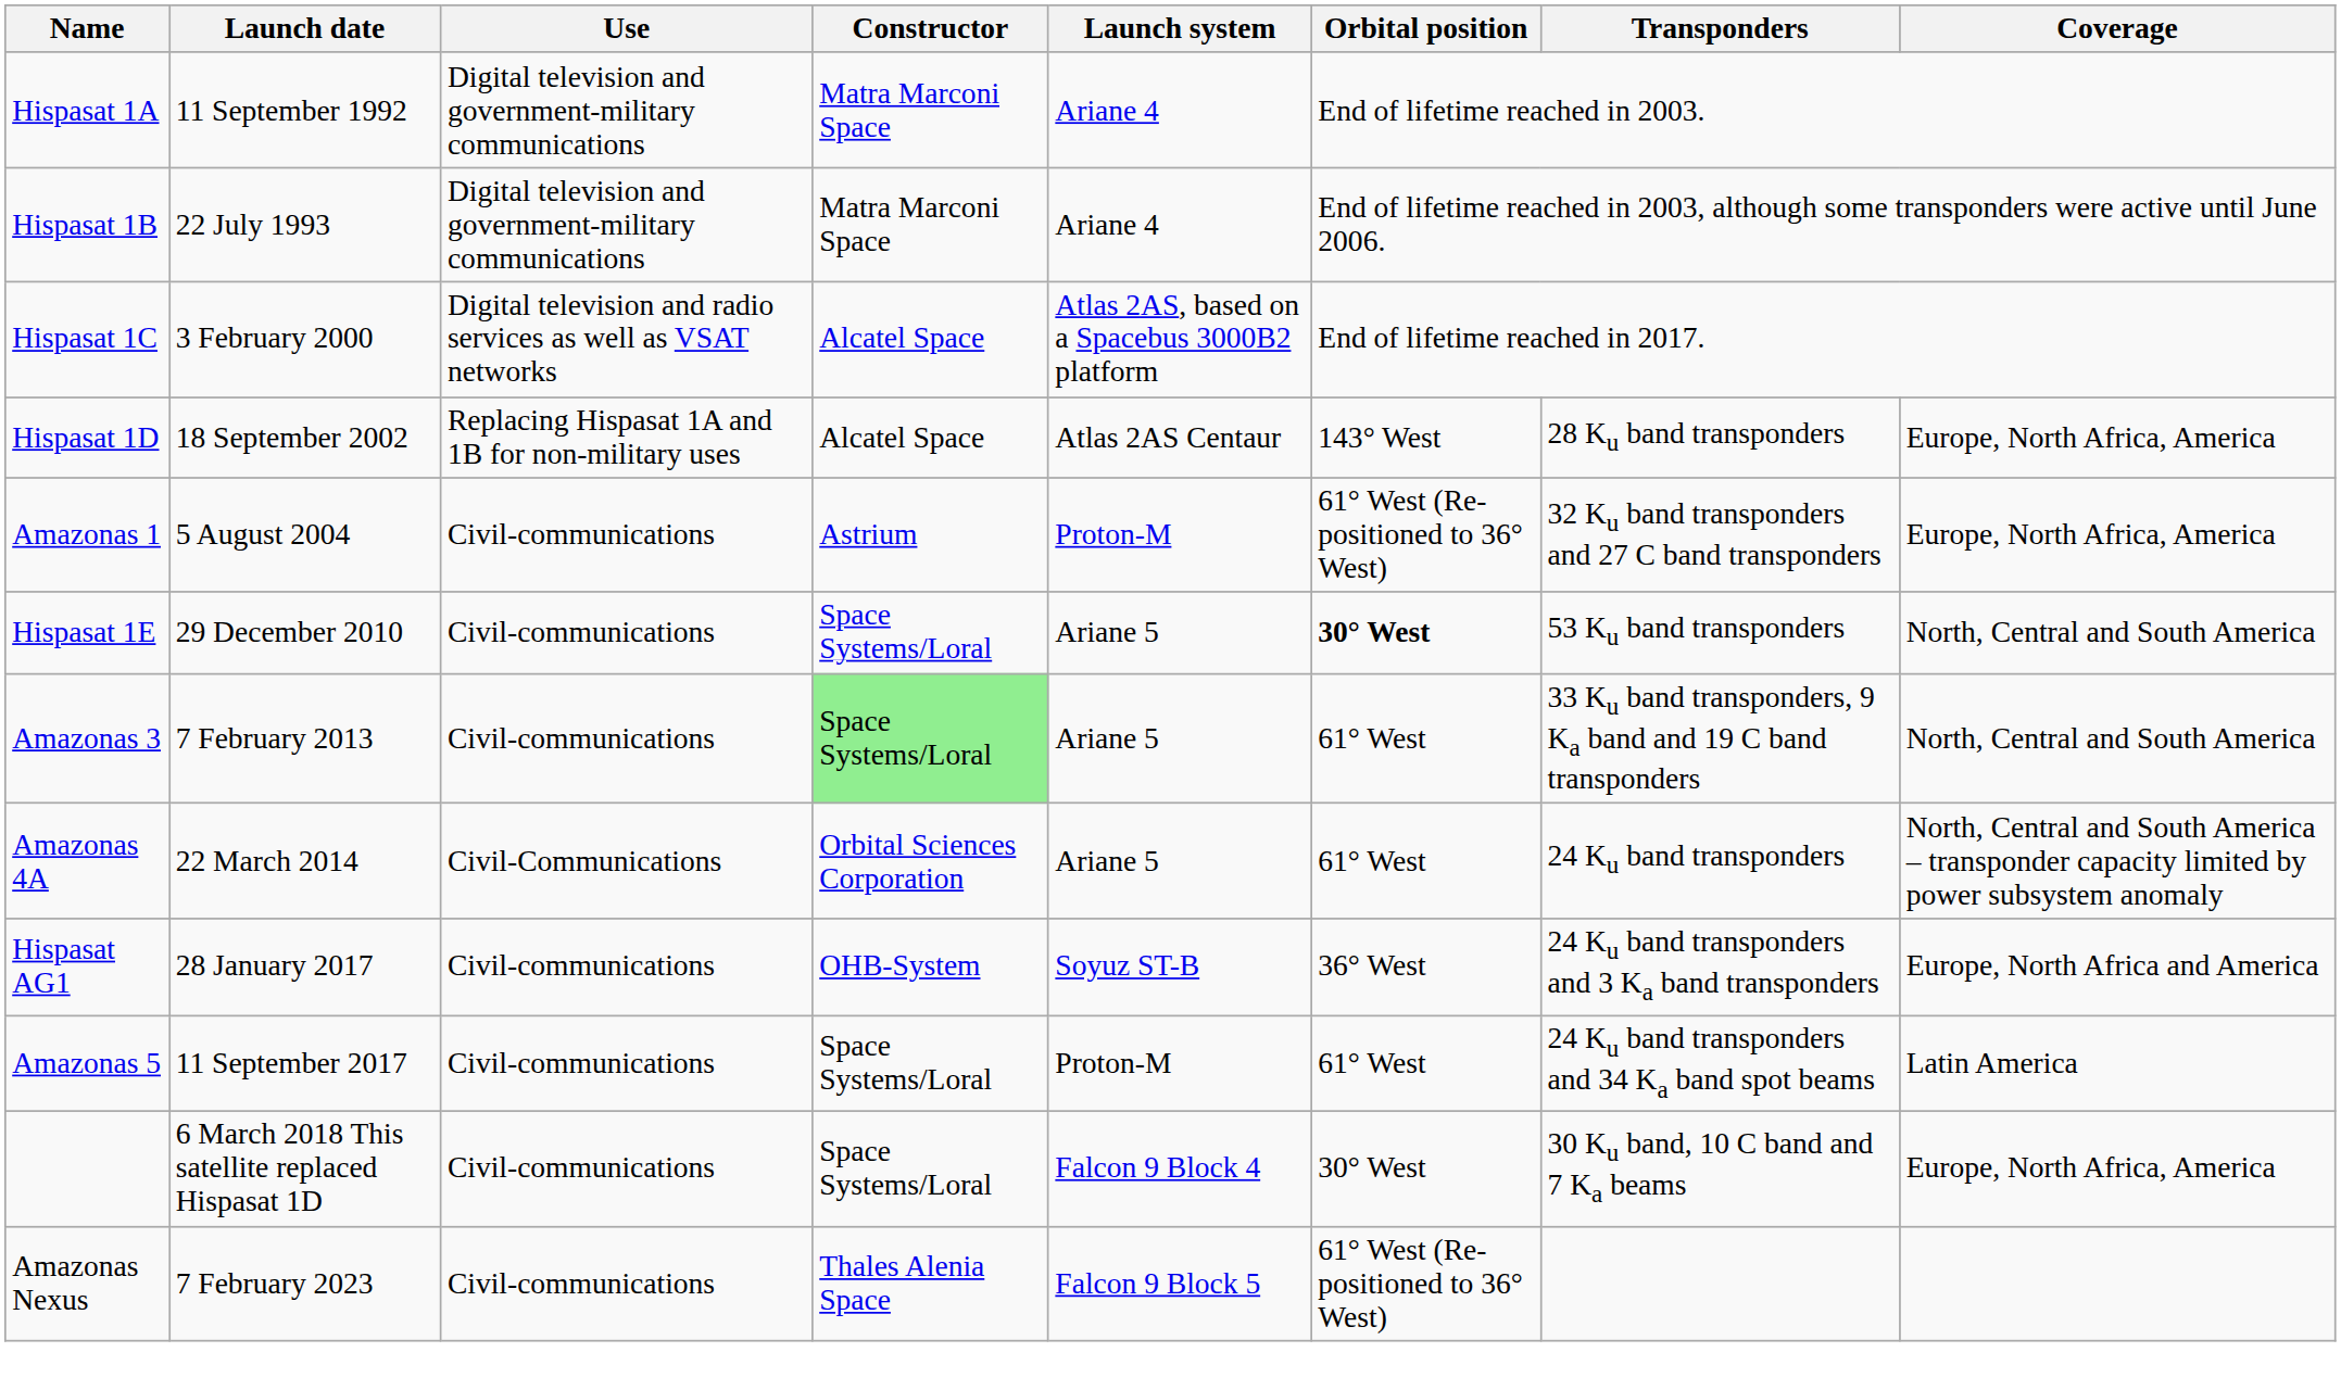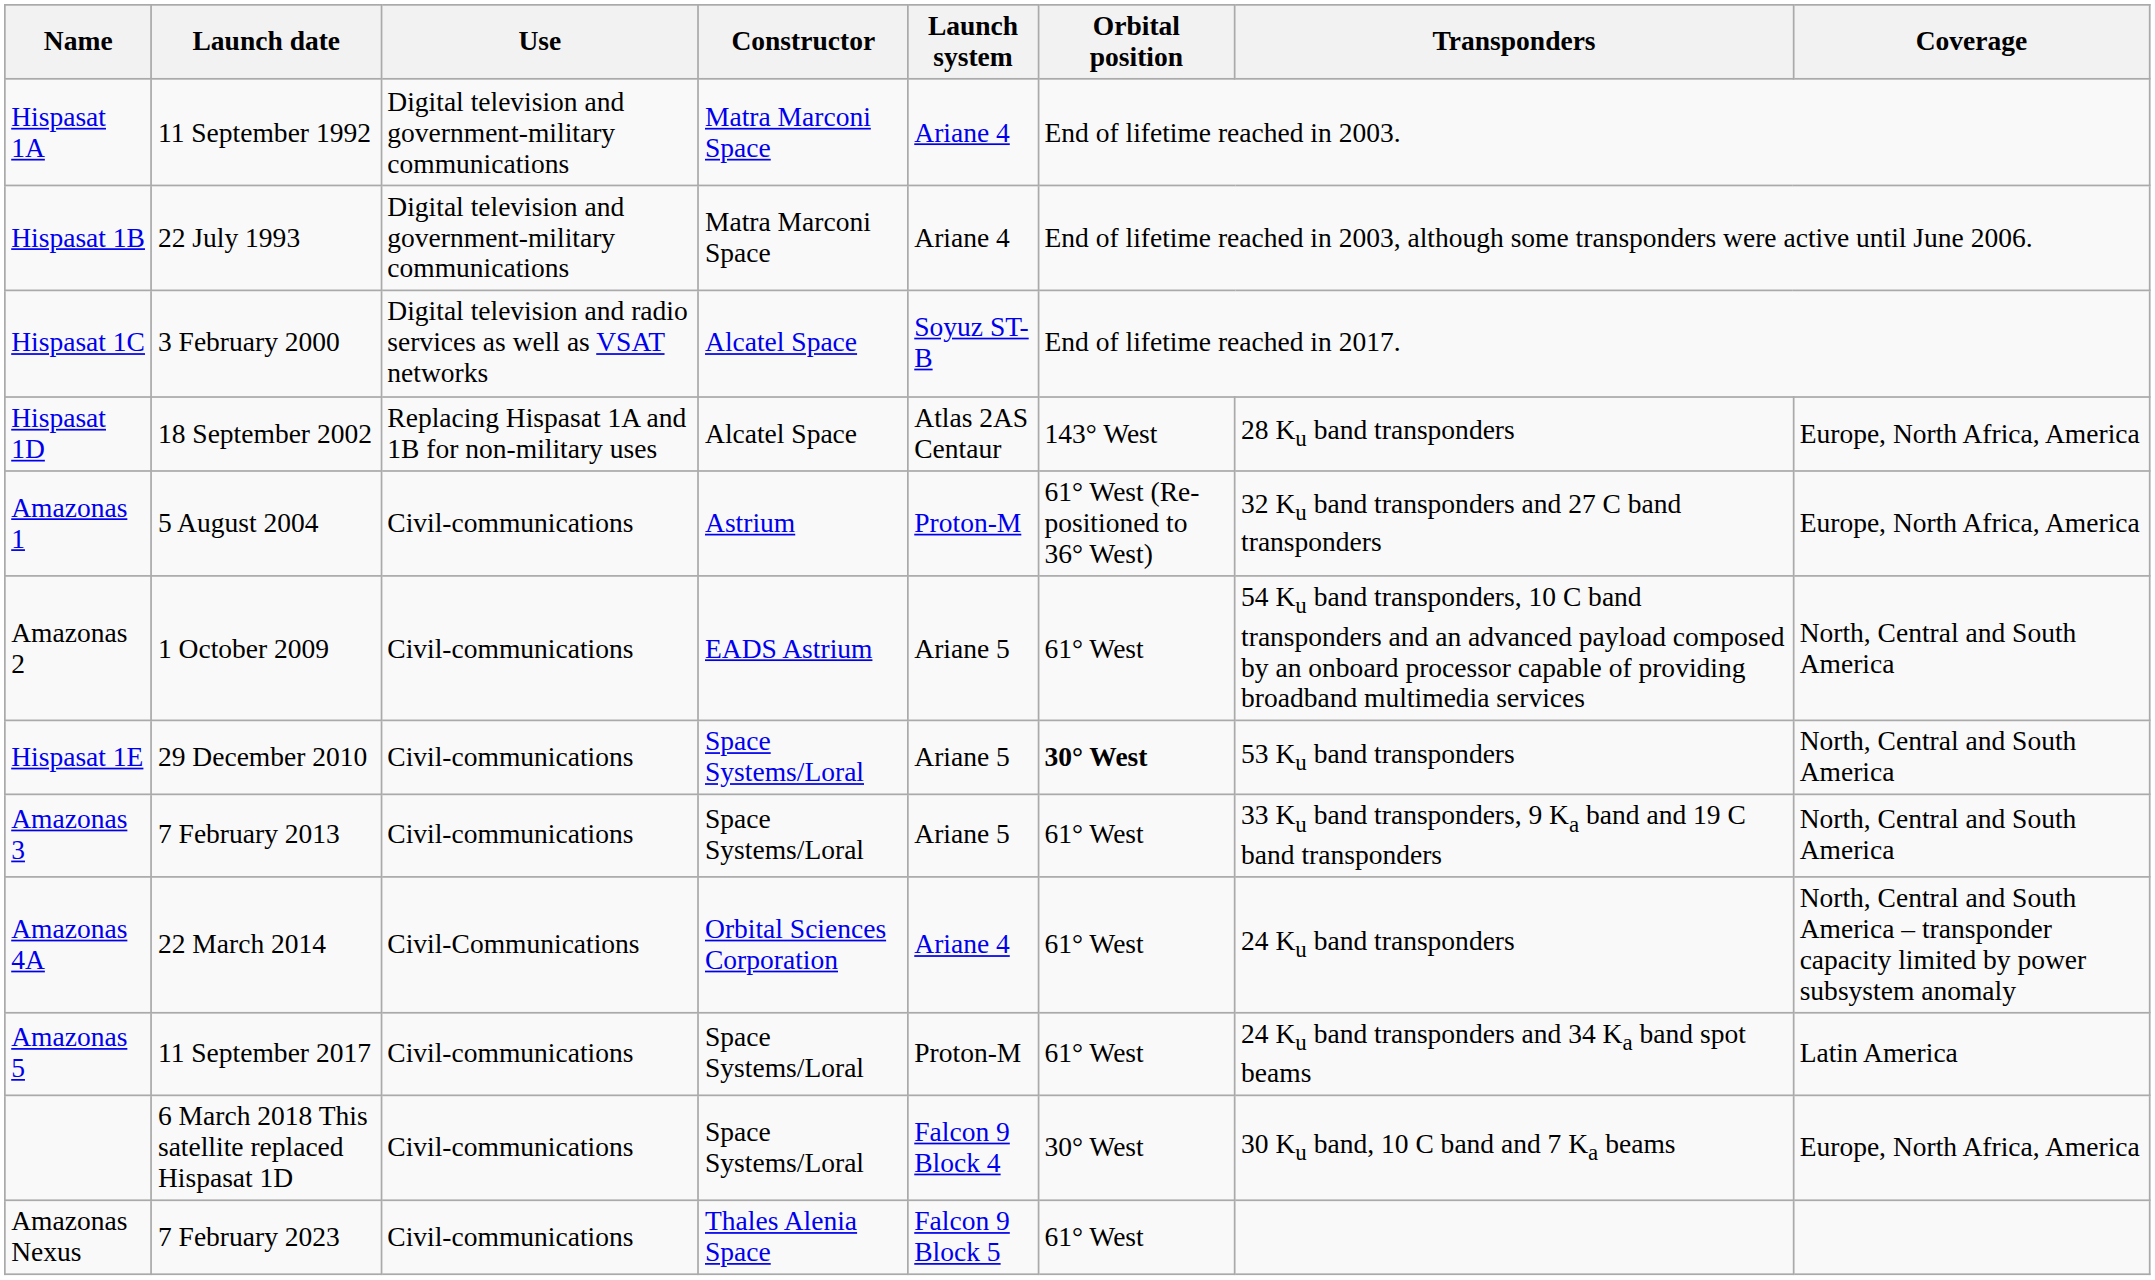 <table class="wikitable">
 <tr>
 <th>Name</th>
 <th>Launch date</th>
 <th>Use</th>
 <th>Constructor</th>
 <th>Launch system</th>
 <th>Orbital position</th>
 <th>Transponders</th>
 <th>Coverage</th>
 </tr>
 <tr>
 <td><a href='#'>Hispasat 1A</a></td>
 <td>11 September 1992</td>
 <td>Digital television and government-military communications</td>
 <td><a href='#'>Matra Marconi Space</a></td>
 <td><a href='#'>Ariane 4</a></td>
 <td colspan="3">End of lifetime reached in 2003.</td>
 </tr>
 <tr>
 <td><a href='#'>Hispasat 1B</a></td>
 <td>22 July 1993</td>
 <td>Digital television and government-military communications</td>
 <td>Matra Marconi Space</td>
 <td>Ariane 4</td>
 <td colspan="3">End of lifetime reached in 2003, although some transponders were active until June 2006.</td>
 </tr>
 <tr>
 <td><a href='#'>Hispasat 1C</a></td>
 <td>3 February 2000</td>
 <td>Digital television and radio services as well as <a href='#'>VSAT</a> networks</td>
 <td><a href='#'>Alcatel Space</a></td>
-<td><a href='#'>Atlas 2AS</a>, based on a <a href='#'>Spacebus 3000B2</a> platform</td>
+<td><a href='#'>Soyuz ST-B</a></td>
 <td colspan="3">End of lifetime reached in 2017.</td>
 </tr>
 <tr>
 <td><a href='#'>Hispasat 1D</a></td>
 <td>18 September 2002</td>
 <td>Replacing Hispasat 1A and 1B for non-military uses</td>
 <td>Alcatel Space</td>
 <td>Atlas 2AS Centaur</td>
 <td>143° West</td>
 <td>28 K<sub>u</sub> band transponders</td>
 <td>Europe, North Africa, America</td>
 </tr>
 <tr>
 <td><a href='#'>Amazonas 1</a></td>
 <td>5 August 2004</td>
 <td>Civil-communications</td>
 <td><a href='#'>Astrium</a></td>
 <td><a href='#'>Proton-M</a></td>
 <td>61° West (Re-positioned to 36° West)</td>
 <td>32 K<sub>u</sub> band transponders and 27 C band transponders</td>
 <td>Europe, North Africa, America</td>
 </tr>
 <tr>
+<td>Amazonas 2</td>
+<td>1 October 2009</td>
+<td>Civil-communications</td>
+<td><a href='#'>EADS Astrium</a></td>
+<td>Ariane 5</td>
+<td>61° West</td>
+<td>54 K<sub>u</sub> band transponders, 10 C band transponders and an advanced payload composed by an onboard processor capable of providing broadband multimedia services</td>
+<td>North, Central and South America</td>
+</tr>
+<tr>
 <td><a href='#'>Hispasat 1E</a></td>
 <td>29 December 2010</td>
 <td>Civil-communications</td>
 <td><a href='#'>Space Systems/Loral</a></td>
 <td>Ariane 5</td>
 <td><strong>30° West</strong></td>
 <td>53 K<sub>u</sub> band transponders</td>
 <td>North, Central and South America</td>
 </tr>
 <tr>
 <td><a href='#'>Amazonas 3</a></td>
 <td>7 February 2013</td>
 <td>Civil-communications</td>
-<td style="background: lightgreen;">Space Systems/Loral</td>
+<td>Space Systems/Loral</td>
 <td>Ariane 5</td>
 <td>61° West</td>
 <td>33 K<sub>u</sub> band transponders, 9 K<sub>a</sub> band and 19 C band transponders</td>
 <td>North, Central and South America</td>
 </tr>
 <tr>
 <td><a href='#'>Amazonas 4A</a></td>
 <td>22 March 2014</td>
 <td>Civil-Communications</td>
 <td><a href='#'>Orbital Sciences Corporation</a></td>
-<td>Ariane 5</td>
+<td><a href='#'>Ariane 4</a></td>
 <td>61° West</td>
 <td>24 K<sub>u</sub> band transponders</td>
 <td>North, Central and South America – transponder capacity limited by power subsystem anomaly</td>
-</tr>
-<tr>
-<td><a href='#'>Hispasat AG1</a></td>
-<td>28 January 2017</td>
-<td>Civil-communications</td>
-<td><a href='#'>OHB-System</a></td>
-<td><a href='#'>Soyuz ST-B</a></td>
-<td>36° West</td>
-<td>24 K<sub>u</sub> band transponders and 3 K<sub>a</sub> band transponders</td>
-<td>Europe, North Africa and America</td>
 </tr>
 <tr>
 <td><a href='#'>Amazonas 5</a></td>
 <td>11 September 2017</td>
 <td>Civil-communications</td>
 <td>Space Systems/Loral</td>
 <td>Proton-M</td>
 <td>61° West</td>
 <td>24 K<sub>u</sub> band transponders and 34 K<sub>a</sub> band spot beams</td>
 <td>Latin America</td>
 </tr>
 <tr>
 <td><br></td>
 <td>6 March 2018 This satellite replaced Hispasat 1D</td>
 <td>Civil-communications</td>
 <td>Space Systems/Loral</td>
 <td><a href='#'>Falcon 9 Block 4</a></td>
 <td>30° West</td>
 <td>30 K<sub>u</sub> band, 10 C band and 7 K<sub>a</sub> beams</td>
 <td>Europe, North Africa, America</td>
 </tr>
 <tr>
 <td>Amazonas Nexus</td>
 <td>7 February 2023</td>
 <td>Civil-communications</td>
 <td><a href='#'>Thales Alenia Space</a></td>
 <td><a href='#'>Falcon 9 Block 5</a></td>
-<td>61° West (Re-positioned to 36° West)</td>
+<td>61° West</td>
 <td></td>
 <td></td>
 </tr>
 </table>
